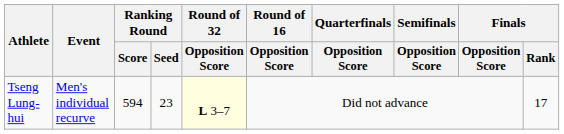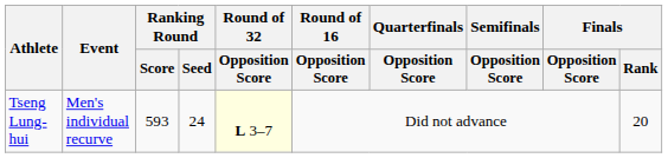 <table class="wikitable" style="text-align: center; font-size:90%">
 <tr>
 <th rowspan="2">Athlete</th>
 <th rowspan="2">Event</th>
 <th colspan="2">Ranking Round</th>
 <th>Round of 32</th>
 <th>Round of 16</th>
 <th>Quarterfinals</th>
 <th>Semifinals</th>
 <th colspan="2">Finals</th>
 </tr>
 <tr style="font-size:95%">
 <th>Score</th>
 <th>Seed</th>
 <th>Opposition<br>Score</th>
 <th>Opposition<br>Score</th>
 <th>Opposition<br>Score</th>
 <th>Opposition<br>Score</th>
 <th>Opposition<br>Score</th>
 <th>Rank</th>
 </tr>
 <tr>
 <td align=left><a href='#'>Tseng Lung-hui</a></td>
 <td align=left><a href='#'>Men's individual recurve</a></td>
-<td>594</td>
-<td>23</td>
+<td>593</td>
+<td>24</td>
 <td style="background: lightyellow;"><br><strong>L</strong> 3–7</td>
 <td colspan="4">Did not advance</td>
-<td>17</td>
+<td>20</td>
 </tr>
 </table>
